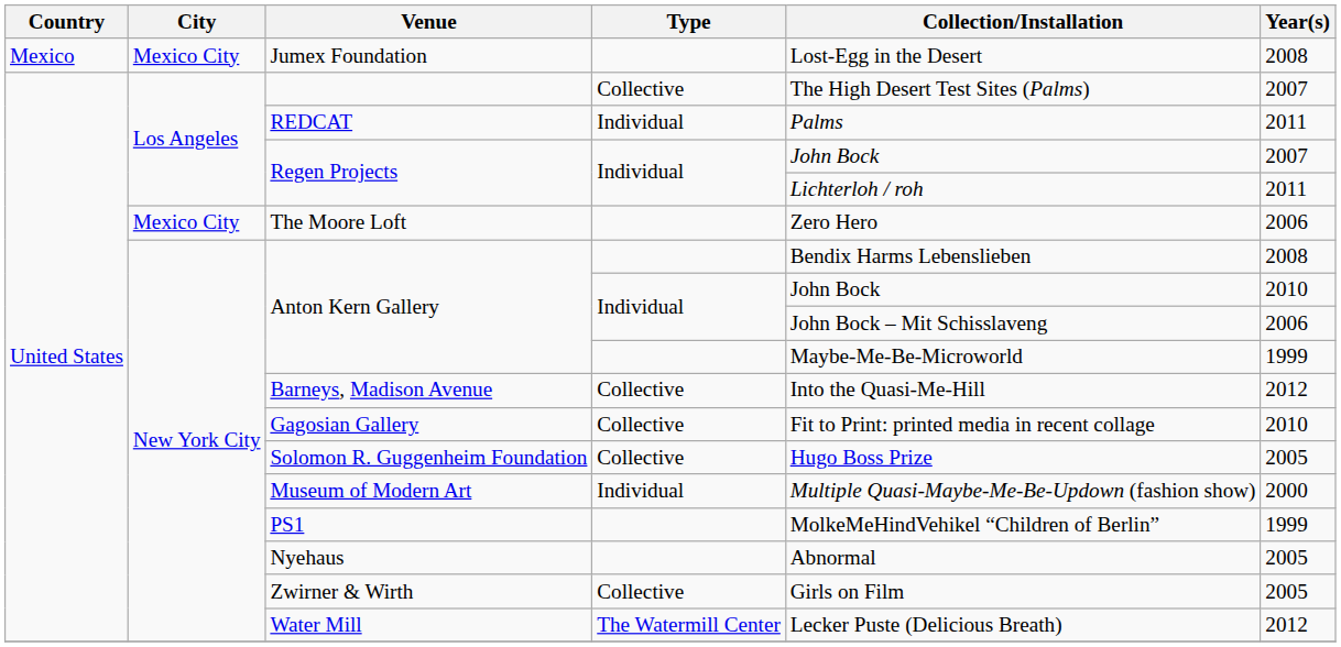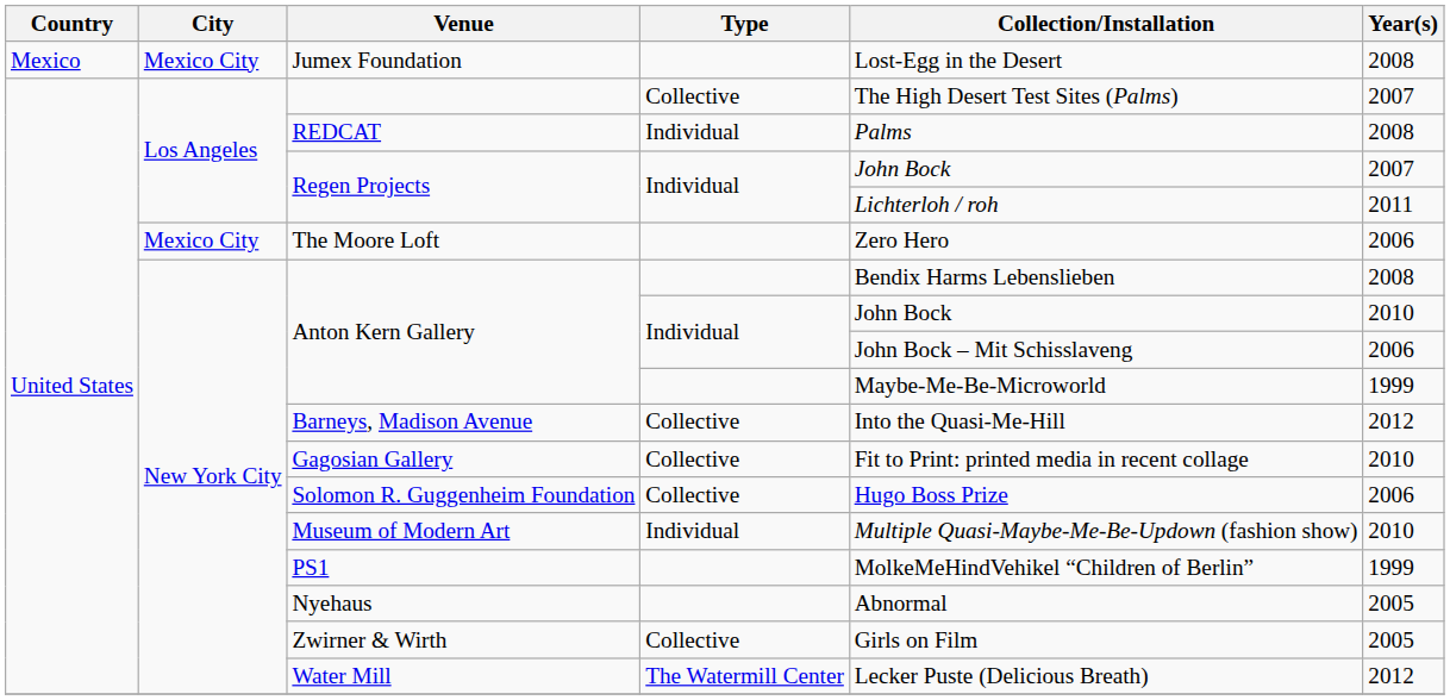 <table class="wikitable sortable">
 <tr>
 <th>Country</th>
 <th>City</th>
 <th>Venue</th>
 <th>Type</th>
 <th>Collection/Installation</th>
 <th>Year(s)</th>
 </tr>
 <tr>
 <td><a href='#'>Mexico</a></td>
 <td><a href='#'>Mexico City</a></td>
 <td>Jumex Foundation</td>
 <td></td>
 <td>Lost-Egg in the Desert</td>
 <td>2008</td>
 </tr>
 <tr>
 <td rowspan="17"><a href='#'>United States</a></td>
 <td rowspan="4"><a href='#'>Los Angeles</a></td>
 <td></td>
 <td>Collective</td>
 <td>The High Desert Test Sites (<em>Palms</em>)</td>
 <td>2007</td>
 </tr>
 <tr>
 <td><a href='#'>REDCAT</a></td>
 <td>Individual</td>
 <td><em>Palms</em></td>
-<td>2011</td>
+<td>2008</td>
 </tr>
 <tr>
 <td rowspan="2"><a href='#'>Regen Projects</a></td>
 <td rowspan="2">Individual</td>
 <td><em>John Bock</em></td>
 <td>2007</td>
 </tr>
 <tr>
 <td><em>Lichterloh / roh</em></td>
 <td>2011</td>
 </tr>
 <tr>
 <td><a href='#'>Mexico City</a></td>
 <td>The Moore Loft</td>
 <td></td>
 <td>Zero Hero</td>
 <td>2006</td>
 </tr>
 <tr>
 <td rowspan="12"><a href='#'>New York City</a></td>
 <td rowspan="4">Anton Kern Gallery</td>
 <td></td>
 <td>Bendix Harms Lebenslieben</td>
 <td>2008</td>
 </tr>
 <tr>
 <td rowspan="2">Individual</td>
 <td>John Bock</td>
 <td>2010</td>
 </tr>
 <tr>
 <td>John Bock – Mit Schisslaveng</td>
 <td>2006</td>
 </tr>
 <tr>
 <td></td>
 <td>Maybe-Me-Be-Microworld</td>
 <td>1999</td>
 </tr>
 <tr>
 <td><a href='#'>Barneys</a>, <a href='#'>Madison Avenue</a></td>
 <td>Collective</td>
 <td>Into the Quasi-Me-Hill</td>
 <td>2012</td>
 </tr>
 <tr>
 <td><a href='#'>Gagosian Gallery</a></td>
 <td>Collective</td>
 <td>Fit to Print: printed media in recent collage</td>
 <td>2010</td>
 </tr>
 <tr>
 <td><a href='#'>Solomon R. Guggenheim Foundation</a></td>
 <td>Collective</td>
 <td><a href='#'>Hugo Boss Prize</a></td>
-<td>2005</td>
+<td>2006</td>
 </tr>
 <tr>
 <td><a href='#'>Museum of Modern Art</a></td>
 <td>Individual</td>
 <td><em>Multiple Quasi-Maybe-Me-Be-Updown</em> (fashion show)</td>
-<td>2000</td>
+<td>2010</td>
 </tr>
 <tr>
 <td><a href='#'>PS1</a></td>
 <td></td>
 <td>MolkeMeHindVehikel “Children of Berlin”</td>
 <td>1999</td>
 </tr>
 <tr>
 <td>Nyehaus</td>
 <td></td>
 <td>Abnormal</td>
 <td>2005</td>
 </tr>
 <tr>
 <td>Zwirner & Wirth</td>
 <td>Collective</td>
 <td>Girls on Film</td>
 <td>2005</td>
 </tr>
 <tr>
 <td><a href='#'>Water Mill</a></td>
 <td><a href='#'>The Watermill Center</a></td>
 <td>Lecker Puste (Delicious Breath)</td>
 <td>2012</td>
 </tr>
 <tr>
 </tr>
 </table>
